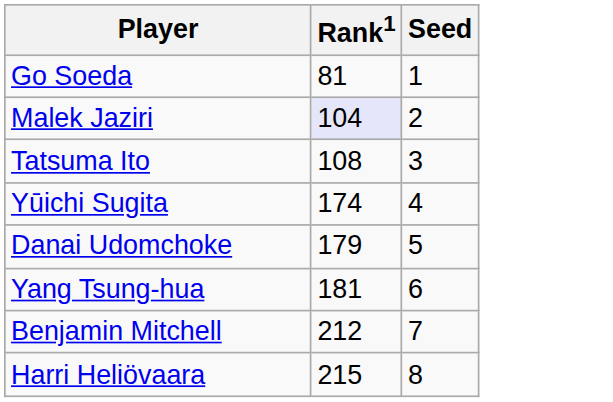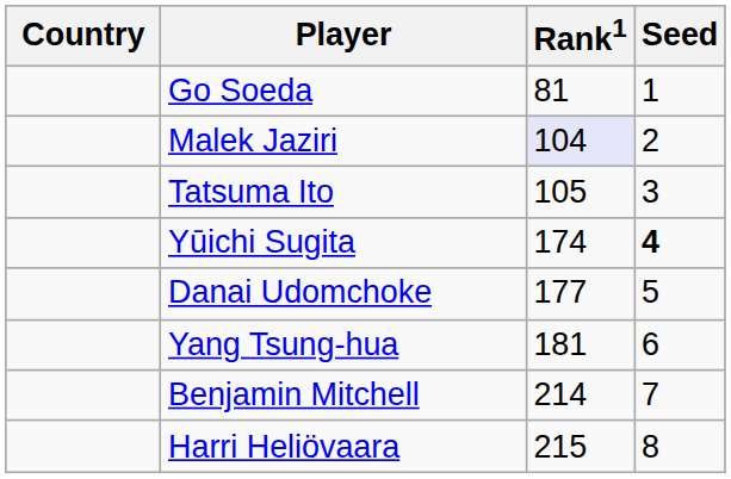 <table class="sortable wikitable">
 <tr>
+<th width="70">Country</th>
 <th width="175">Player</th>
 <th>Rank<sup>1</sup></th>
 <th>Seed</th>
 </tr>
 <tr>
+<td></td>
 <td><a href='#'>Go Soeda</a></td>
 <td>81</td>
 <td>1</td>
 </tr>
 <tr>
+<td></td>
 <td><a href='#'>Malek Jaziri</a></td>
 <td style="background: lavender;">104</td>
 <td>2</td>
 </tr>
 <tr>
+<td></td>
 <td><a href='#'>Tatsuma Ito</a></td>
-<td>108</td>
+<td>105</td>
 <td>3</td>
 </tr>
 <tr>
+<td></td>
 <td><a href='#'>Yūichi Sugita</a></td>
 <td>174</td>
-<td>4</td>
+<td><strong>4</strong></td>
 </tr>
 <tr>
+<td></td>
 <td><a href='#'>Danai Udomchoke</a></td>
-<td>179</td>
+<td>177</td>
 <td>5</td>
 </tr>
 <tr>
+<td></td>
 <td><a href='#'>Yang Tsung-hua</a></td>
 <td>181</td>
 <td>6</td>
 </tr>
 <tr>
+<td></td>
 <td><a href='#'>Benjamin Mitchell</a></td>
-<td>212</td>
+<td>214</td>
 <td>7</td>
 </tr>
 <tr>
+<td></td>
 <td><a href='#'>Harri Heliövaara</a></td>
 <td>215</td>
 <td>8</td>
 </tr>
 </table>
